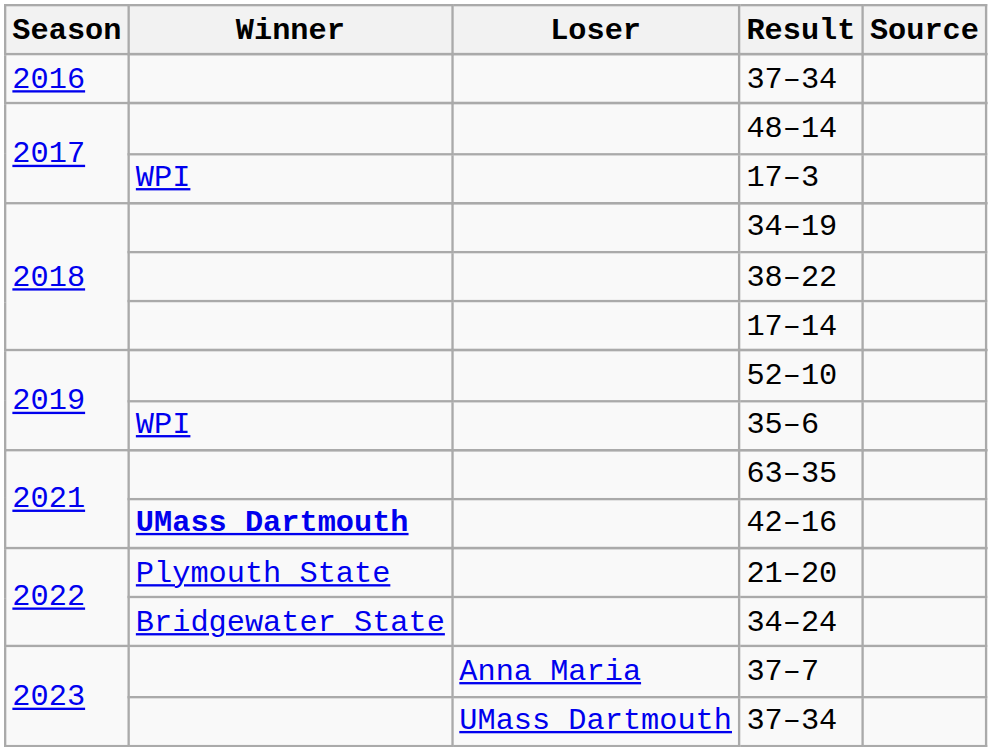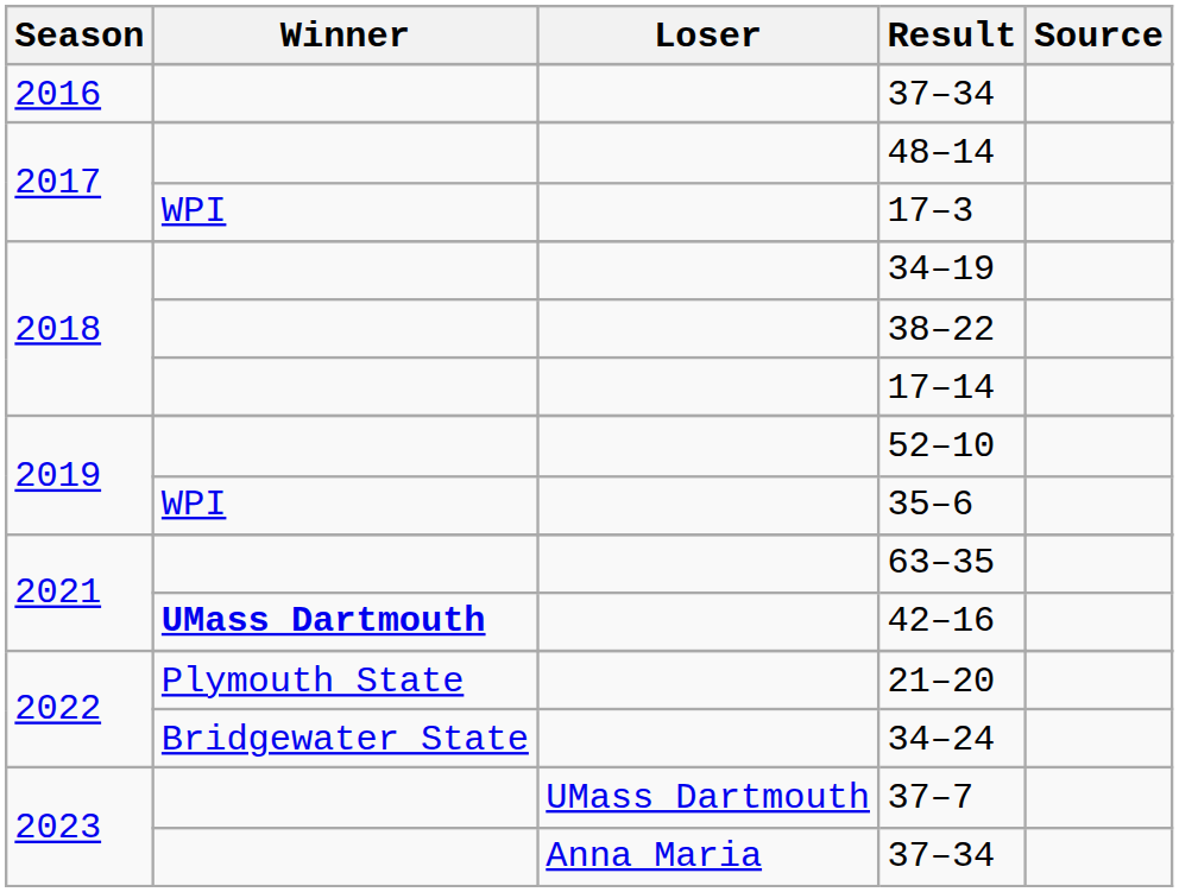 <table class=wikitable>
 <tr>
 <th>Season</th>
 <th>Winner</th>
 <th>Loser</th>
 <th>Result</th>
 <th>Source</th>
 </tr>
 <tr>
 <td rowspan=2><a href='#'>2016</a></td>
 </tr>
 <tr>
 <td></td>
 <td></td>
 <td>37–34</td>
 <td></td>
 </tr>
 <tr>
 <td rowspan=3><a href='#'>2017</a></td>
 </tr>
 <tr>
 <td></td>
 <td></td>
 <td>48–14</td>
 <td></td>
 </tr>
 <tr>
 <td><a href='#'>WPI</a></td>
 <td></td>
 <td>17–3</td>
 <td></td>
 </tr>
 <tr>
 <td rowspan=4><a href='#'>2018</a></td>
 </tr>
 <tr>
 <td></td>
 <td></td>
 <td>34–19</td>
 <td></td>
 </tr>
 <tr>
 <td></td>
 <td></td>
 <td>38–22</td>
 <td></td>
 </tr>
 <tr>
 <td></td>
 <td></td>
 <td>17–14</td>
 <td></td>
 </tr>
 <tr>
 <td rowspan=3><a href='#'>2019</a></td>
 </tr>
 <tr>
 <td></td>
 <td></td>
 <td>52–10</td>
 <td></td>
 </tr>
 <tr>
 <td><a href='#'>WPI</a></td>
 <td></td>
 <td>35–6</td>
 <td></td>
 </tr>
 <tr>
 <td rowspan=3><a href='#'>2021</a></td>
 </tr>
 <tr>
 <td></td>
 <td></td>
 <td>63–35</td>
 <td></td>
 </tr>
 <tr>
 <td><strong><a href='#'>UMass Dartmouth</a></strong></td>
 <td></td>
 <td>42–16</td>
 <td></td>
 </tr>
 <tr>
 <td rowspan=3><a href='#'>2022</a></td>
 </tr>
 <tr>
 <td><a href='#'>Plymouth State</a></td>
 <td></td>
 <td>21–20</td>
 <td></td>
 </tr>
 <tr>
 <td><a href='#'>Bridgewater State</a></td>
 <td></td>
 <td>34–24</td>
 <td></td>
 </tr>
 <tr>
 <td rowspan=2><a href='#'>2023</a></td>
 <td></td>
-<td><a href='#'>Anna Maria</a></td>
+<td><a href='#'>UMass Dartmouth</a></td>
 <td>37–7</td>
 <td></td>
 </tr>
 <tr>
 <td></td>
-<td><a href='#'>UMass Dartmouth</a></td>
+<td><a href='#'>Anna Maria</a></td>
 <td>37–34</td>
 <td></td>
 </tr>
 </table>
